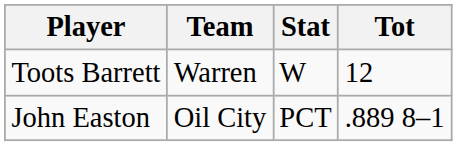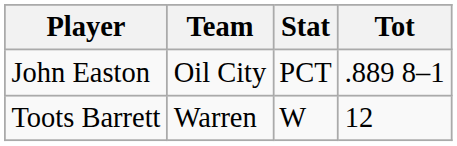 <table class="wikitable">
 <tr>
 <th>Player</th>
 <th>Team</th>
 <th>Stat</th>
 <th>Tot</th>
 </tr>
 <tr>
+<td>John Easton</td>
+<td>Oil City</td>
+<td>PCT</td>
+<td>.889 8–1</td>
+</tr>
+<tr>
 <td>Toots Barrett</td>
 <td>Warren</td>
 <td>W</td>
 <td>12</td>
 </tr>
-<tr>
-<td>John Easton</td>
-<td>Oil City</td>
-<td>PCT</td>
-<td>.889 8–1</td>
-</tr>
 </table>
